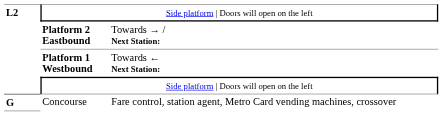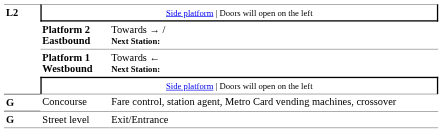 <table table border=0 cellspacing=0 cellpadding=3>
 <tr>
 <td style="border-top:solid 1px grey;border-bottom:solid 1px grey;" width=50 rowspan=4 valign=top><strong>L2</strong></td>
 <td style="border-top:solid 1px grey;border-right:solid 2px black;border-left:solid 2px black;border-bottom:solid 2px black;text-align:center;" colspan=2><small><a href='#'>Side platform</a> | Doors will open on the left </small></td>
 </tr>
 <tr>
 <td style="border-bottom:solid 1px grey;" width=100><span><strong>Platform 2</strong><br><strong>Eastbound</strong></span></td>
 <td style="border-bottom:solid 1px grey;" width=500>Towards →  / <br><small><strong>Next Station:</strong> </small></td>
 </tr>
 <tr>
 <td><span><strong>Platform 1</strong><br><strong>Westbound</strong></span></td>
 <td><span></span>Towards ← <br><small><strong>Next Station:</strong> </small></td>
 </tr>
 <tr>
 <td style="border-top:solid 2px black;border-right:solid 2px black;border-left:solid 2px black;border-bottom:solid 1px grey;text-align:center;" colspan=2><small><a href='#'>Side platform</a> | Doors will open on the left </small></td>
 </tr>
 <tr>
 <td style="border-bottom:solid 1px grey;border-top:solid 1px grey;" width=50 valign=top><strong>G</strong></td>
 <td valign=top>Concourse</td>
 <td valign=top>Fare control, station agent, Metro Card vending machines, crossover</td>
 </tr>
+<tr>
+<td style="border-bottom:solid 1px grey;border-top:solid 1px grey;" width=50 valign=top><strong>G</strong></td>
+<td style="border-top:solid 1px grey;border-bottom:solid 1px grey;" width=100 valign=top>Street level</td>
+<td style="border-top:solid 1px grey;border-bottom:solid 1px grey;" width=500 valign=top>Exit/Entrance</td>
+</tr>
 </table>
